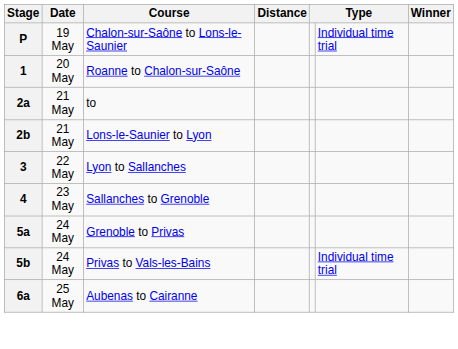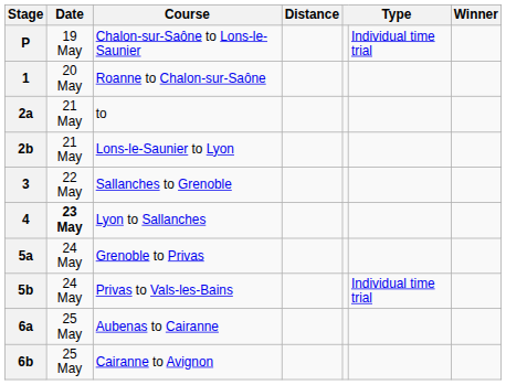 <table class="wikitable">
 <tr>
 <th>Stage</th>
 <th>Date</th>
 <th>Course</th>
 <th>Distance</th>
 <th scope="col" colspan="2">Type</th>
 <th>Winner</th>
 </tr>
 <tr>
 <th scope="row" style="text-align:center;">P</th>
 <td style="text-align:center;">19 May</td>
 <td><a href='#'>Chalon-sur-Saône</a> to <a href='#'>Lons-le-Saunier</a></td>
 <td style="text-align:center;"></td>
 <td></td>
 <td><a href='#'>Individual time trial</a></td>
 <td></td>
 </tr>
 <tr>
 <th scope="row" style="text-align:center;">1</th>
 <td style="text-align:center;">20 May</td>
 <td><a href='#'>Roanne</a> to <a href='#'>Chalon-sur-Saône</a></td>
 <td style="text-align:center;"></td>
 <td></td>
 <td></td>
 <td></td>
 </tr>
 <tr>
 <th scope="row" style="text-align:center;">2a</th>
 <td style="text-align:center;">21 May</td>
 <td> to </td>
 <td style="text-align:center;"></td>
 <td></td>
 <td></td>
 <td></td>
 </tr>
 <tr>
 <th scope="row" style="text-align:center;">2b</th>
 <td style="text-align:center;">21 May</td>
 <td><a href='#'>Lons-le-Saunier</a> to <a href='#'>Lyon</a></td>
 <td style="text-align:center;"></td>
 <td></td>
 <td></td>
 <td></td>
 </tr>
 <tr>
 <th scope="row" style="text-align:center;">3</th>
 <td style="text-align:center;">22 May</td>
-<td><a href='#'>Lyon</a> to <a href='#'>Sallanches</a></td>
+<td><a href='#'>Sallanches</a> to <a href='#'>Grenoble</a></td>
 <td style="text-align:center;"></td>
 <td></td>
 <td></td>
 <td></td>
 </tr>
 <tr>
 <th scope="row" style="text-align:center;">4</th>
-<td style="text-align:center;">23 May</td>
-<td><a href='#'>Sallanches</a> to <a href='#'>Grenoble</a></td>
+<td style="text-align:center;"><strong>23 May</strong></td>
+<td><a href='#'>Lyon</a> to <a href='#'>Sallanches</a></td>
 <td style="text-align:center;"></td>
 <td></td>
 <td></td>
 <td></td>
 </tr>
 <tr>
 <th scope="row" style="text-align:center;">5a</th>
 <td style="text-align:center;">24 May</td>
 <td><a href='#'>Grenoble</a> to <a href='#'>Privas</a></td>
 <td style="text-align:center;"></td>
 <td></td>
 <td></td>
 <td></td>
 </tr>
 <tr>
 <th scope="row" style="text-align:center;">5b</th>
 <td style="text-align:center;">24 May</td>
 <td><a href='#'>Privas</a> to <a href='#'>Vals-les-Bains</a></td>
 <td style="text-align:center;"></td>
 <td></td>
 <td><a href='#'>Individual time trial</a></td>
 <td></td>
 </tr>
 <tr>
 <th scope="row" style="text-align:center;">6a</th>
 <td style="text-align:center;">25 May</td>
 <td><a href='#'>Aubenas</a> to <a href='#'>Cairanne</a></td>
 <td style="text-align:center;"></td>
 <td></td>
 <td></td>
 <td></td>
 </tr>
+<tr>
+<th scope="row" style="text-align:center;">6b</th>
+<td style="text-align:center;">25 May</td>
+<td><a href='#'>Cairanne</a> to <a href='#'>Avignon</a></td>
+<td style="text-align:center;"></td>
+<td></td>
+<td></td>
+<td></td>
+</tr>
 </table>
